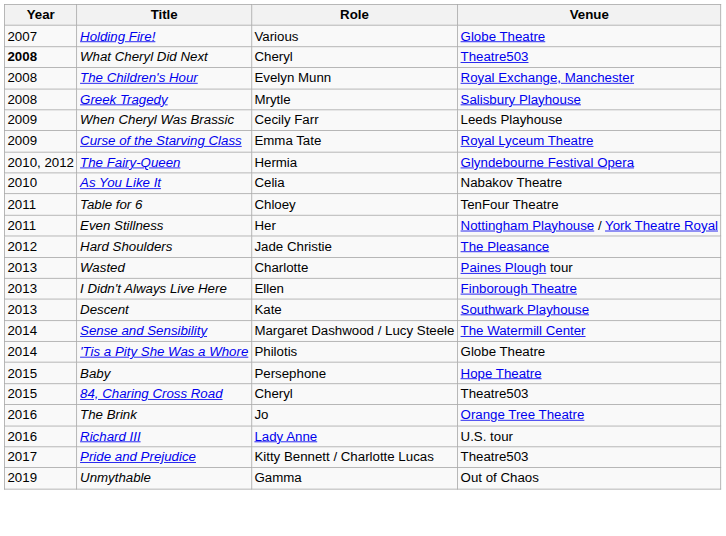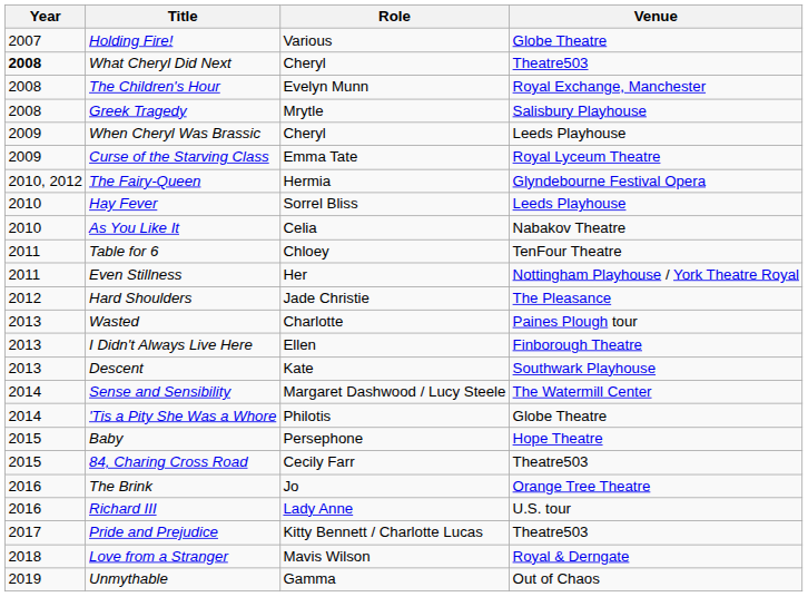 <table class="wikitable">
 <tr>
 <th>Year</th>
 <th>Title</th>
 <th>Role</th>
 <th>Venue</th>
 </tr>
 <tr>
 <td>2007</td>
 <td><em><a href='#'>Holding Fire!</a></em></td>
 <td>Various</td>
 <td><a href='#'>Globe Theatre</a></td>
 </tr>
 <tr>
 <td><strong>2008</strong></td>
 <td><em>What Cheryl Did Next</em></td>
 <td>Cheryl</td>
 <td><a href='#'>Theatre503</a></td>
 </tr>
 <tr>
 <td>2008</td>
 <td><em><a href='#'>The Children's Hour</a></em></td>
 <td>Evelyn Munn</td>
 <td><a href='#'>Royal Exchange, Manchester</a></td>
 </tr>
 <tr>
 <td>2008</td>
 <td><em><a href='#'>Greek Tragedy</a></em></td>
 <td>Mrytle</td>
 <td><a href='#'>Salisbury Playhouse</a></td>
 </tr>
 <tr>
 <td>2009</td>
 <td><em>When Cheryl Was Brassic</em></td>
-<td>Cecily Farr</td>
+<td>Cheryl</td>
 <td>Leeds Playhouse</td>
 </tr>
 <tr>
 <td>2009</td>
 <td><em><a href='#'>Curse of the Starving Class</a></em></td>
 <td>Emma Tate</td>
 <td><a href='#'>Royal Lyceum Theatre</a></td>
 </tr>
 <tr>
 <td>2010, 2012</td>
 <td><em><a href='#'>The Fairy-Queen</a></em></td>
 <td>Hermia</td>
 <td><a href='#'>Glyndebourne Festival Opera</a></td>
+</tr>
+<tr>
+<td>2010</td>
+<td><em><a href='#'>Hay Fever</a></em></td>
+<td>Sorrel Bliss</td>
+<td><a href='#'>Leeds Playhouse</a></td>
 </tr>
 <tr>
 <td>2010</td>
 <td><em><a href='#'>As You Like It</a></em></td>
 <td>Celia</td>
 <td>Nabakov Theatre</td>
 </tr>
 <tr>
 <td>2011</td>
 <td><em>Table for 6</em></td>
 <td>Chloey</td>
 <td>TenFour Theatre</td>
 </tr>
 <tr>
 <td>2011</td>
 <td><em>Even Stillness</em></td>
 <td>Her</td>
 <td><a href='#'>Nottingham Playhouse</a> / <a href='#'>York Theatre Royal</a></td>
 </tr>
 <tr>
 <td>2012</td>
 <td><em>Hard Shoulders</em></td>
 <td>Jade Christie</td>
 <td><a href='#'>The Pleasance</a></td>
 </tr>
 <tr>
 <td>2013</td>
 <td><em>Wasted</em></td>
 <td>Charlotte</td>
 <td><a href='#'>Paines Plough</a> tour</td>
 </tr>
 <tr>
 <td>2013</td>
 <td><em>I Didn't Always Live Here</em></td>
 <td>Ellen</td>
 <td><a href='#'>Finborough Theatre</a></td>
 </tr>
 <tr>
 <td>2013</td>
 <td><em>Descent</em></td>
 <td>Kate</td>
 <td><a href='#'>Southwark Playhouse</a></td>
 </tr>
 <tr>
 <td>2014</td>
 <td><em><a href='#'>Sense and Sensibility</a></em></td>
 <td>Margaret Dashwood / Lucy Steele</td>
 <td><a href='#'>The Watermill Center</a></td>
 </tr>
 <tr>
 <td>2014</td>
 <td><em><a href='#'>'Tis a Pity She Was a Whore</a></em></td>
 <td>Philotis</td>
 <td>Globe Theatre</td>
 </tr>
 <tr>
 <td>2015</td>
 <td><em>Baby</em></td>
 <td>Persephone</td>
 <td><a href='#'>Hope Theatre</a></td>
 </tr>
 <tr>
 <td>2015</td>
 <td><em><a href='#'>84, Charing Cross Road</a></em></td>
-<td>Cheryl</td>
+<td>Cecily Farr</td>
 <td>Theatre503</td>
 </tr>
 <tr>
 <td>2016</td>
 <td><em>The Brink</em></td>
 <td>Jo</td>
 <td><a href='#'>Orange Tree Theatre</a></td>
 </tr>
 <tr>
 <td>2016</td>
 <td><em><a href='#'>Richard III</a></em></td>
 <td><a href='#'>Lady Anne</a></td>
 <td>U.S. tour</td>
 </tr>
 <tr>
 <td>2017</td>
 <td><em><a href='#'>Pride and Prejudice</a></em></td>
 <td>Kitty Bennett / Charlotte Lucas</td>
 <td>Theatre503</td>
 </tr>
 <tr>
+<td>2018</td>
+<td><em><a href='#'>Love from a Stranger</a></em></td>
+<td>Mavis Wilson</td>
+<td><a href='#'>Royal & Derngate</a></td>
+</tr>
+<tr>
 <td>2019</td>
 <td><em>Unmythable</em></td>
 <td>Gamma</td>
 <td>Out of Chaos</td>
 </tr>
 </table>
